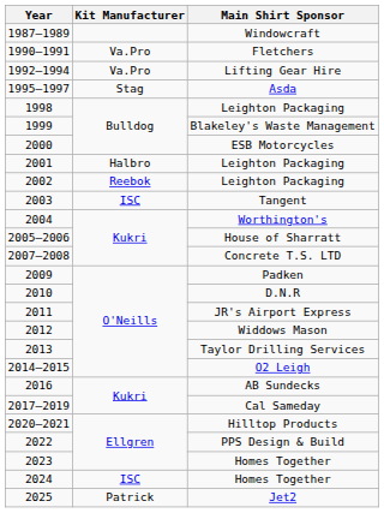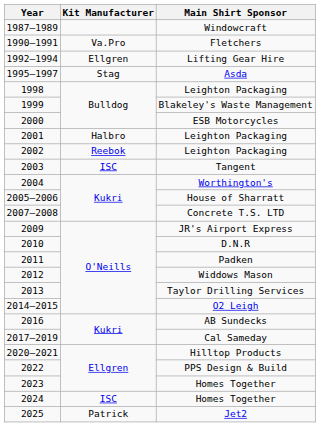 <table class="wikitable" style="text-align:center;">
 <tr>
 <th>Year</th>
 <th>Kit Manufacturer</th>
 <th>Main Shirt Sponsor</th>
 </tr>
 <tr>
 <td>1987–1989</td>
 <td></td>
 <td>Windowcraft</td>
 </tr>
 <tr>
 <td>1990–1991</td>
 <td>Va.Pro</td>
 <td>Fletchers</td>
 </tr>
 <tr>
 <td>1992–1994</td>
-<td>Va.Pro</td>
+<td>Ellgren</td>
 <td>Lifting Gear Hire</td>
 </tr>
 <tr>
 <td>1995–1997</td>
 <td>Stag</td>
 <td><a href='#'>Asda</a></td>
 </tr>
 <tr>
 <td>1998</td>
 <td rowspan=3>Bulldog</td>
 <td>Leighton Packaging</td>
 </tr>
 <tr>
 <td>1999</td>
 <td>Blakeley's Waste Management</td>
 </tr>
 <tr>
 <td>2000</td>
 <td>ESB Motorcycles</td>
 </tr>
 <tr>
 <td>2001</td>
 <td>Halbro</td>
 <td>Leighton Packaging</td>
 </tr>
 <tr>
 <td>2002</td>
 <td><a href='#'>Reebok</a></td>
 <td>Leighton Packaging</td>
 </tr>
 <tr>
 <td>2003</td>
 <td><a href='#'>ISC</a></td>
 <td>Tangent</td>
 </tr>
 <tr>
 <td>2004</td>
 <td rowspan=3><a href='#'>Kukri</a></td>
 <td><a href='#'>Worthington's</a></td>
 </tr>
 <tr>
 <td>2005–2006</td>
 <td>House of Sharratt</td>
 </tr>
 <tr>
 <td>2007–2008</td>
 <td>Concrete T.S. LTD</td>
 </tr>
 <tr>
 <td>2009</td>
 <td rowspan=6><a href='#'>O'Neills</a></td>
-<td>Padken</td>
+<td>JR's Airport Express</td>
 </tr>
 <tr>
 <td>2010</td>
 <td>D.N.R</td>
 </tr>
 <tr>
 <td>2011</td>
-<td>JR's Airport Express</td>
+<td>Padken</td>
 </tr>
 <tr>
 <td>2012</td>
 <td>Widdows Mason</td>
 </tr>
 <tr>
 <td>2013</td>
 <td>Taylor Drilling Services</td>
 </tr>
 <tr>
 <td>2014–2015</td>
 <td><a href='#'>O2 Leigh</a></td>
 </tr>
 <tr>
 <td>2016</td>
 <td rowspan=2><a href='#'>Kukri</a></td>
 <td>AB Sundecks</td>
 </tr>
 <tr>
 <td>2017–2019</td>
 <td>Cal Sameday</td>
 </tr>
 <tr>
 <td>2020–2021</td>
 <td rowspan=3><a href='#'>Ellgren</a></td>
 <td>Hilltop Products</td>
 </tr>
 <tr>
 <td>2022</td>
 <td>PPS Design & Build</td>
 </tr>
 <tr>
 <td>2023</td>
 <td>Homes Together</td>
 </tr>
 <tr>
 <td>2024</td>
 <td><a href='#'>ISC</a></td>
 <td>Homes Together</td>
 </tr>
 <tr>
 <td>2025</td>
 <td>Patrick</td>
 <td><a href='#'>Jet2</a></td>
 </tr>
 </table>
